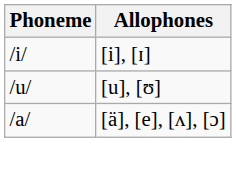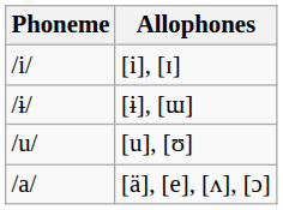 <table class="wikitable">
 <tr>
 <th>Phoneme</th>
 <th>Allophones</th>
 </tr>
 <tr>
 <td>/i/</td>
 <td>[i], [ɪ]</td>
 </tr>
 <tr>
+<td>/ɨ/</td>
+<td>[ɨ], [ɯ]</td>
+</tr>
+<tr>
 <td>/u/</td>
 <td>[u], [ʊ]</td>
 </tr>
 <tr>
 <td>/a/</td>
 <td>[ä], [e], [ʌ], [ɔ]</td>
 </tr>
 </table>
